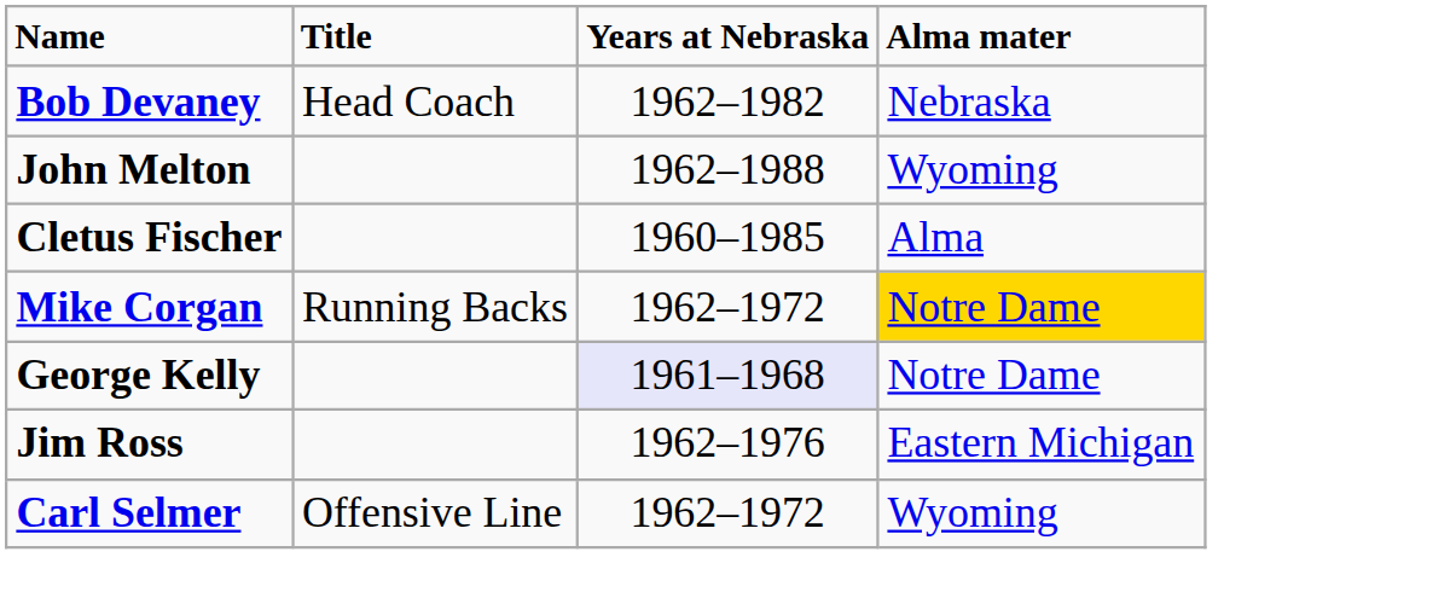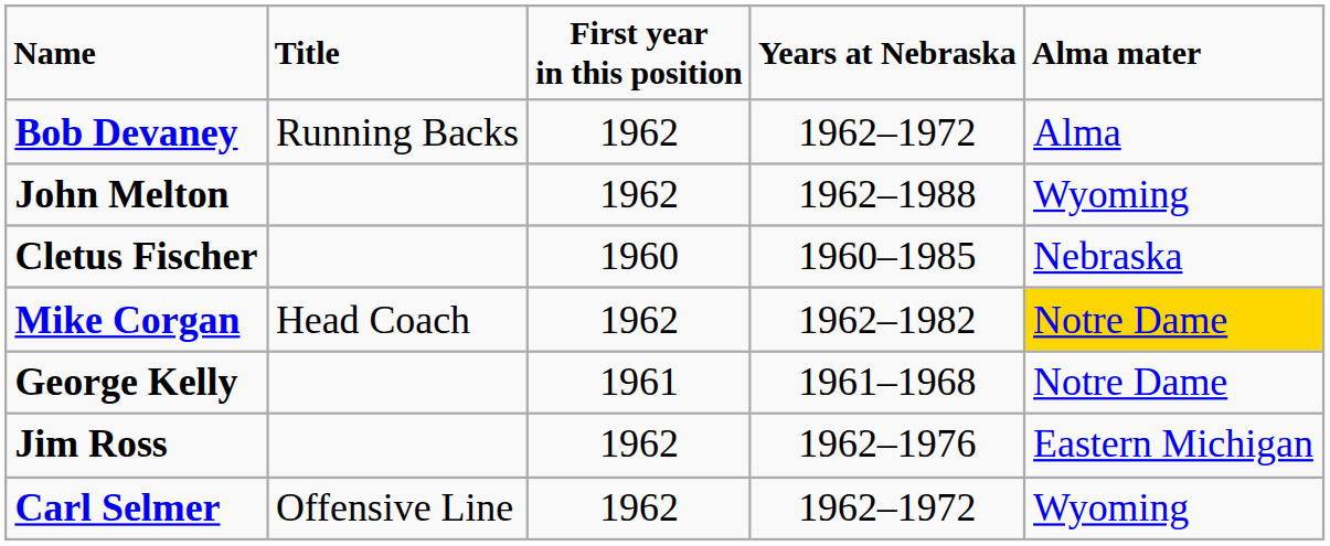 <table class="wikitable">
 <tr style="font-size:smaller">
 <td><strong>Name</strong></td>
 <td><strong>Title</strong></td>
+<td align="center"><strong>First year<br>in this position</strong></td>
 <td align="center"><strong>Years at Nebraska</strong></td>
 <td><strong>Alma mater</strong></td>
 </tr>
 <tr>
 <td><strong><a href='#'>Bob Devaney</a></strong></td>
-<td>Head Coach</td>
-<td align="center">1962–1982</td>
-<td><a href='#'>Nebraska</a></td>
+<td>Running Backs</td>
+<td align="center">1962</td>
+<td align="center">1962–1972</td>
+<td><a href='#'>Alma</a></td>
 </tr>
 <tr>
 <td><strong>John Melton</strong></td>
 <td></td>
+<td align="center">1962</td>
 <td align="center">1962–1988</td>
 <td><a href='#'>Wyoming</a></td>
 </tr>
 <tr>
 <td><strong>Cletus Fischer</strong></td>
 <td></td>
+<td align="center">1960</td>
 <td align="center">1960–1985</td>
-<td><a href='#'>Alma</a></td>
+<td><a href='#'>Nebraska</a></td>
 </tr>
 <tr>
 <td><strong><a href='#'>Mike Corgan</a></strong></td>
-<td>Running Backs</td>
-<td align="center">1962–1972</td>
+<td>Head Coach</td>
+<td align="center">1962</td>
+<td align="center">1962–1982</td>
 <td style="background: gold;"><a href='#'>Notre Dame</a></td>
 </tr>
 <tr>
 <td><strong>George Kelly</strong></td>
 <td></td>
-<td align="center" style="background: lavender;">1961–1968</td>
+<td align="center">1961</td>
+<td align="center">1961–1968</td>
 <td><a href='#'>Notre Dame</a></td>
 </tr>
 <tr>
 <td><strong>Jim Ross</strong></td>
 <td></td>
+<td align="center">1962</td>
 <td align="center">1962–1976</td>
 <td><a href='#'>Eastern Michigan</a></td>
 </tr>
 <tr>
 <td><strong><a href='#'>Carl Selmer</a></strong></td>
 <td>Offensive Line</td>
+<td align="center">1962</td>
 <td align="center">1962–1972</td>
 <td><a href='#'>Wyoming</a></td>
 </tr>
 </table>
